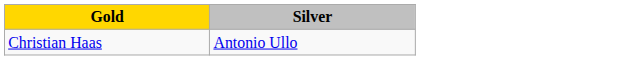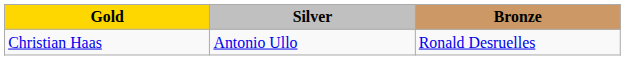 <table class="wikitable" style="text-align:left">
 <tr align="center">
 <td width=200 bgcolor=gold><strong>Gold</strong></td>
 <td width=200 bgcolor=silver><strong>Silver</strong></td>
+<td width=200 bgcolor=CC9966><strong>Bronze</strong></td>
 </tr>
 <tr>
 <td><a href='#'>Christian Haas</a><br><em></em></td>
 <td><a href='#'>Antonio Ullo</a><br><em></em></td>
+<td><a href='#'>Ronald Desruelles</a><br><em></em></td>
 </tr>
 </table>
